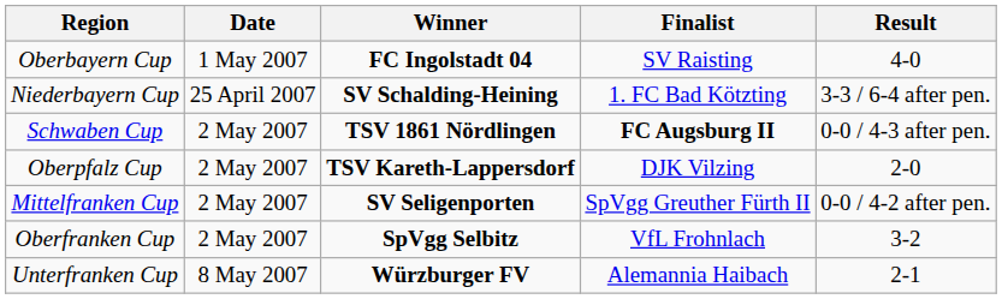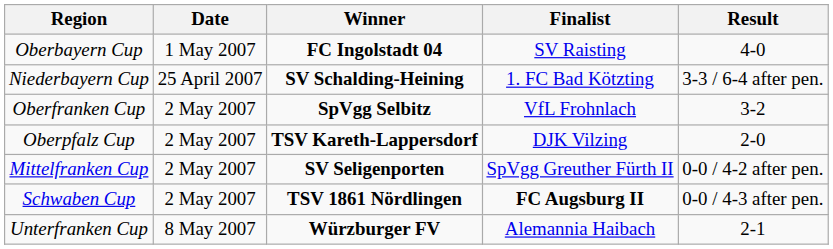 <table class="wikitable">
 <tr>
 <th>Region</th>
 <th>Date</th>
 <th>Winner</th>
 <th>Finalist</th>
 <th>Result</th>
 </tr>
 <tr align="center">
 <td><em>Oberbayern Cup</em></td>
 <td>1 May 2007</td>
 <td><strong>FC Ingolstadt 04</strong></td>
 <td><a href='#'>SV Raisting</a></td>
 <td>4-0</td>
 </tr>
 <tr align="center">
 <td><em>Niederbayern Cup</em></td>
 <td>25 April 2007</td>
 <td><strong>SV Schalding-Heining</strong></td>
 <td><a href='#'>1. FC Bad Kötzting</a></td>
 <td>3-3 / 6-4 after pen.</td>
 </tr>
 <tr align="center">
-<td><em><a href='#'>Schwaben Cup</a></em></td>
+<td><em>Oberfranken Cup</em></td>
 <td>2 May 2007</td>
-<td><strong>TSV 1861 Nördlingen</strong></td>
-<td><strong>FC Augsburg II</strong></td>
-<td>0-0 / 4-3 after pen.</td>
+<td><strong>SpVgg Selbitz</strong></td>
+<td><a href='#'>VfL Frohnlach</a></td>
+<td>3-2</td>
 </tr>
 <tr align="center">
 <td><em>Oberpfalz Cup</em></td>
 <td>2 May 2007</td>
 <td><strong>TSV Kareth-Lappersdorf</strong></td>
 <td><a href='#'>DJK Vilzing</a></td>
 <td>2-0</td>
 </tr>
 <tr align="center">
 <td><em><a href='#'>Mittelfranken Cup</a></em></td>
 <td>2 May 2007</td>
 <td><strong>SV Seligenporten</strong></td>
 <td><a href='#'>SpVgg Greuther Fürth II</a></td>
 <td>0-0 / 4-2 after pen.</td>
 </tr>
 <tr align="center">
-<td><em>Oberfranken Cup</em></td>
+<td><em><a href='#'>Schwaben Cup</a></em></td>
 <td>2 May 2007</td>
-<td><strong>SpVgg Selbitz</strong></td>
-<td><a href='#'>VfL Frohnlach</a></td>
-<td>3-2</td>
+<td><strong>TSV 1861 Nördlingen</strong></td>
+<td><strong>FC Augsburg II</strong></td>
+<td>0-0 / 4-3 after pen.</td>
 </tr>
 <tr align="center">
 <td><em>Unterfranken Cup</em></td>
 <td>8 May 2007</td>
 <td><strong>Würzburger FV</strong></td>
 <td><a href='#'>Alemannia Haibach</a></td>
 <td>2-1</td>
 </tr>
 </table>
